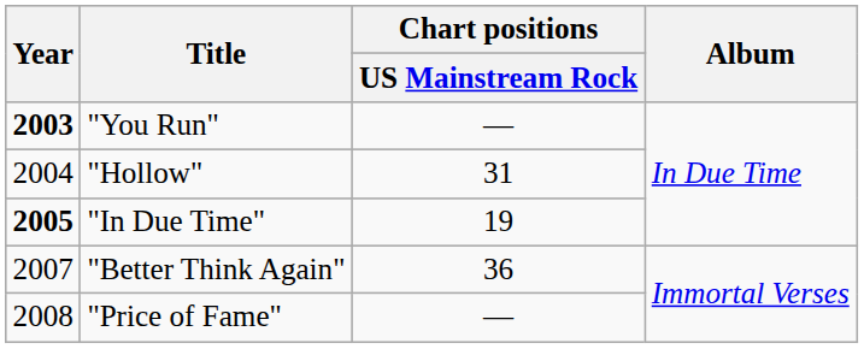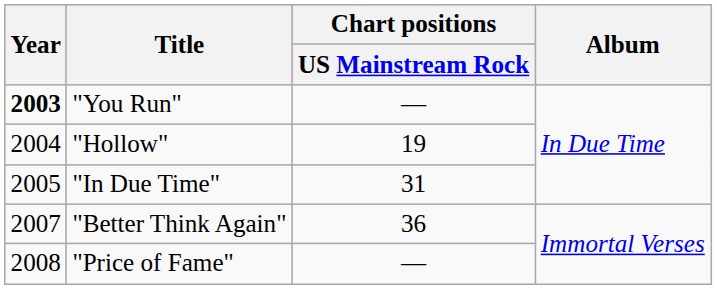 <table class="wikitable">
 <tr>
 <th rowspan="2">Year</th>
 <th rowspan="2">Title</th>
 <th colspan="1">Chart positions</th>
 <th rowspan="2">Album</th>
 </tr>
 <tr>
 <th>US <a href='#'>Mainstream Rock</a></th>
 </tr>
 <tr>
 <td><strong>2003</strong></td>
 <td>"You Run"</td>
 <td align="center">—</td>
 <td rowspan="3"><em><a href='#'>In Due Time</a></em></td>
 </tr>
 <tr>
 <td>2004</td>
 <td>"Hollow"</td>
-<td align="center">31</td>
+<td align="center">19</td>
 </tr>
 <tr>
-<td><strong>2005</strong></td>
+<td>2005</td>
 <td>"In Due Time"</td>
-<td align="center">19</td>
+<td align="center">31</td>
 </tr>
 <tr>
 <td>2007</td>
 <td>"Better Think Again"</td>
 <td align="center">36</td>
 <td rowspan="2"><em><a href='#'>Immortal Verses</a></em></td>
 </tr>
 <tr>
 <td>2008</td>
 <td>"Price of Fame"</td>
 <td align="center">—</td>
 </tr>
 </table>
